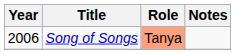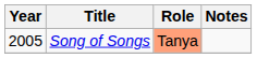 <table class="wikitable">
 <tr>
 <th>Year</th>
 <th>Title</th>
 <th>Role</th>
 <th>Notes</th>
 </tr>
 <tr>
-<td>2006</td>
+<td>2005</td>
 <td><em><a href='#'>Song of Songs</a></em></td>
 <td style="background: lightsalmon;">Tanya</td>
 <td></td>
 </tr>
 <tr>
 </tr>
 </table>
